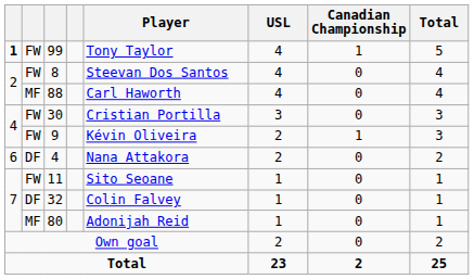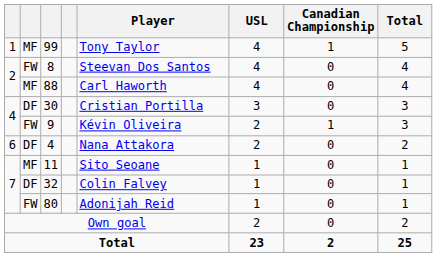 <table class="sortable wikitable" style="font-size: 95%; text-align: center;">
 <tr>
 <th width=10></th>
 <th width=10></th>
 <th width=10></th>
 <th width=10></th>
 <th width=150>Player</th>
 <th width=50>USL</th>
 <th width=50>Canadian Championship</th>
 <th width=50>Total</th>
 </tr>
 <tr>
-<td rowspan="1"><strong>1</strong></td>
-<td>FW</td>
+<td rowspan="1">1</td>
+<td>MF</td>
 <td>99</td>
 <td></td>
 <td align=left><a href='#'>Tony Taylor</a></td>
 <td>4</td>
 <td>1</td>
 <td>5</td>
 </tr>
 <tr>
 <td rowspan="2">2</td>
 <td>FW</td>
 <td>8</td>
 <td></td>
 <td align=left><a href='#'>Steevan Dos Santos</a></td>
 <td>4</td>
 <td>0</td>
 <td>4</td>
 </tr>
 <tr>
 <td>MF</td>
 <td>88</td>
 <td></td>
 <td align=left><a href='#'>Carl Haworth</a></td>
 <td>4</td>
 <td>0</td>
 <td>4</td>
 </tr>
 <tr>
 <td rowspan="2">4</td>
-<td>FW</td>
+<td>DF</td>
 <td>30</td>
 <td></td>
 <td align=left><a href='#'>Cristian Portilla</a></td>
 <td>3</td>
 <td>0</td>
 <td>3</td>
 </tr>
 <tr>
 <td>FW</td>
 <td>9</td>
 <td></td>
 <td align=left><a href='#'>Kévin Oliveira</a></td>
 <td>2</td>
 <td>1</td>
 <td>3</td>
 </tr>
 <tr>
 <td rowspan="1">6</td>
 <td>DF</td>
 <td>4</td>
 <td></td>
 <td align=left><a href='#'>Nana Attakora</a></td>
 <td>2</td>
 <td>0</td>
 <td>2</td>
 </tr>
 <tr>
 <td rowspan="3">7</td>
-<td>FW</td>
+<td>MF</td>
 <td>11</td>
 <td></td>
 <td align=left><a href='#'>Sito Seoane</a></td>
 <td>1</td>
 <td>0</td>
 <td>1</td>
 </tr>
 <tr>
 <td>DF</td>
 <td>32</td>
 <td></td>
 <td align=left><a href='#'>Colin Falvey</a></td>
 <td>1</td>
 <td>0</td>
 <td>1</td>
 </tr>
 <tr>
-<td>MF</td>
+<td>FW</td>
 <td>80</td>
 <td></td>
 <td align=left><a href='#'>Adonijah Reid</a></td>
 <td>1</td>
 <td>0</td>
 <td>1</td>
 </tr>
 <tr>
 <td colspan="5"><a href='#'>Own goal</a></td>
 <td>2</td>
 <td>0</td>
 <td>2</td>
 </tr>
 <tr>
 <td colspan="5"><strong>Total</strong></td>
 <td><strong>23</strong></td>
 <td><strong>2</strong></td>
 <td><strong>25</strong></td>
 </tr>
 </table>
